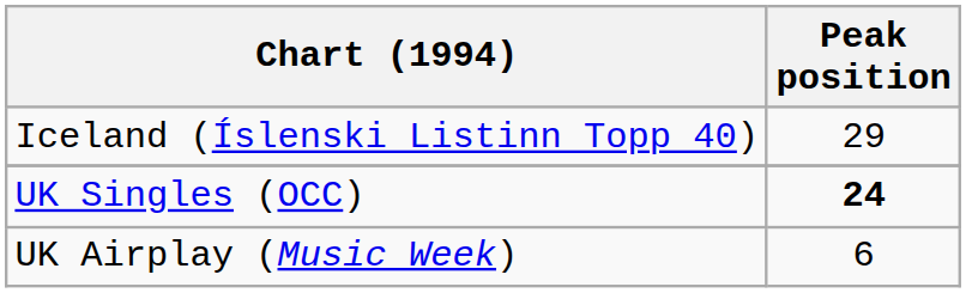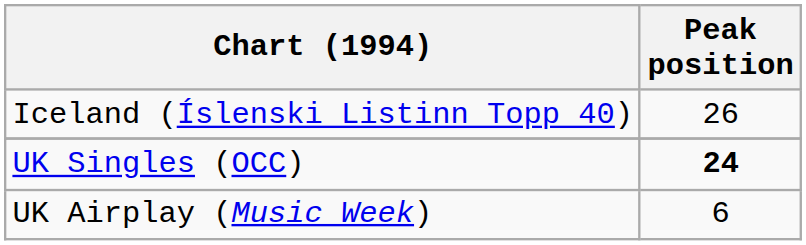 <table class="wikitable sortable">
 <tr>
 <th align="left">Chart (1994)</th>
 <th align="left">Peak<br>position</th>
 </tr>
 <tr>
 <td>Iceland (<a href='#'>Íslenski Listinn Topp 40</a>)</td>
-<td style="text-align:center;">29</td>
+<td style="text-align:center;">26</td>
 </tr>
 <tr>
 </tr>
 <tr>
 <td><a href='#'>UK Singles</a> (<a href='#'>OCC</a>)</td>
 <td style="text-align:center;"><strong>24</strong></td>
 </tr>
 <tr>
 <td>UK Airplay (<em><a href='#'>Music Week</a></em>)</td>
 <td style="text-align:center;">6</td>
 </tr>
 </table>
